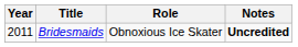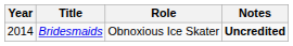 <table class="wikitable sortable">
 <tr>
 <th>Year</th>
 <th>Title</th>
 <th>Role</th>
 <th class="unsortable">Notes</th>
 </tr>
 <tr>
-<td>2011</td>
+<td>2014</td>
 <td><em><a href='#'>Bridesmaids</a></em></td>
 <td>Obnoxious Ice Skater</td>
 <td><strong>Uncredited</strong></td>
 </tr>
 </table>
